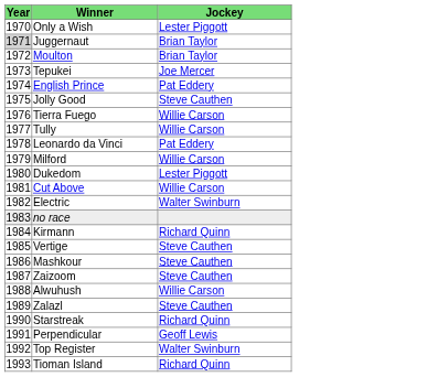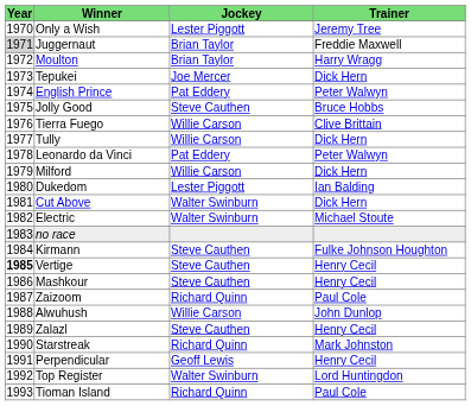 <table class = "sortable" | border="1" style="border-collapse: collapse; font-size:90%">
 <tr bgcolor="#77dd77" align="center">
 <th>Year</th>
 <th>Winner</th>
 <th>Jockey</th>
+<th>Trainer</th>
 </tr>
 <tr>
 <td>1970</td>
 <td width=160px>Only a Wish</td>
 <td width=170px><a href='#'>Lester Piggott</a></td>
+<td width=180px><a href='#'>Jeremy Tree</a></td>
 </tr>
 <tr>
 <td style="background: lightgrey;">1971</td>
 <td>Juggernaut</td>
 <td><a href='#'>Brian Taylor</a></td>
+<td>Freddie Maxwell</td>
 </tr>
 <tr>
 <td>1972</td>
 <td><a href='#'>Moulton</a></td>
 <td><a href='#'>Brian Taylor</a></td>
+<td><a href='#'>Harry Wragg</a></td>
 </tr>
 <tr>
 <td>1973</td>
 <td>Tepukei</td>
 <td><a href='#'>Joe Mercer</a></td>
+<td><a href='#'>Dick Hern</a></td>
 </tr>
 <tr>
 <td>1974</td>
 <td><a href='#'>English Prince</a></td>
 <td><a href='#'>Pat Eddery</a></td>
+<td><a href='#'>Peter Walwyn</a></td>
 </tr>
 <tr>
 <td>1975</td>
 <td>Jolly Good</td>
 <td><a href='#'>Steve Cauthen</a></td>
+<td><a href='#'>Bruce Hobbs</a></td>
 </tr>
 <tr>
 <td>1976</td>
 <td>Tierra Fuego</td>
 <td><a href='#'>Willie Carson</a></td>
+<td><a href='#'>Clive Brittain</a></td>
 </tr>
 <tr>
 <td>1977</td>
 <td>Tully </td>
 <td><a href='#'>Willie Carson</a></td>
+<td><a href='#'>Dick Hern</a></td>
 </tr>
 <tr>
 <td>1978</td>
 <td>Leonardo da Vinci</td>
 <td><a href='#'>Pat Eddery</a></td>
+<td><a href='#'>Peter Walwyn</a></td>
 </tr>
 <tr>
 <td>1979</td>
 <td>Milford</td>
 <td><a href='#'>Willie Carson</a></td>
+<td><a href='#'>Dick Hern</a></td>
 </tr>
 <tr>
 <td>1980</td>
 <td>Dukedom</td>
 <td><a href='#'>Lester Piggott</a></td>
+<td><a href='#'>Ian Balding</a></td>
 </tr>
 <tr>
 <td>1981</td>
 <td><a href='#'>Cut Above</a></td>
-<td><a href='#'>Willie Carson</a></td>
+<td><a href='#'>Walter Swinburn</a></td>
+<td><a href='#'>Dick Hern</a></td>
 </tr>
 <tr>
 <td>1982</td>
 <td>Electric</td>
 <td><a href='#'>Walter Swinburn</a></td>
+<td><a href='#'>Michael Stoute</a></td>
 </tr>
 <tr bgcolor="#eeeeee">
 <td>1983</td>
 <td><em>no race</em> </td>
 <td></td>
+<td></td>
 </tr>
 <tr>
 <td>1984</td>
 <td>Kirmann</td>
-<td><a href='#'>Richard Quinn</a></td>
+<td><a href='#'>Steve Cauthen</a></td>
+<td><a href='#'>Fulke Johnson Houghton</a></td>
 </tr>
 <tr>
-<td>1985</td>
+<td><strong>1985</strong></td>
 <td>Vertige</td>
 <td><a href='#'>Steve Cauthen</a></td>
+<td><a href='#'>Henry Cecil</a></td>
 </tr>
 <tr>
 <td>1986</td>
 <td>Mashkour</td>
 <td><a href='#'>Steve Cauthen</a></td>
+<td><a href='#'>Henry Cecil</a></td>
 </tr>
 <tr>
 <td>1987</td>
 <td>Zaizoom</td>
-<td><a href='#'>Steve Cauthen</a></td>
+<td><a href='#'>Richard Quinn</a></td>
+<td><a href='#'>Paul Cole</a></td>
 </tr>
 <tr>
 <td>1988</td>
 <td>Alwuhush</td>
 <td><a href='#'>Willie Carson</a></td>
+<td><a href='#'>John Dunlop</a></td>
 </tr>
 <tr>
 <td>1989</td>
 <td>Zalazl</td>
 <td><a href='#'>Steve Cauthen</a></td>
+<td><a href='#'>Henry Cecil</a></td>
 </tr>
 <tr>
 <td>1990</td>
 <td>Starstreak</td>
 <td><a href='#'>Richard Quinn</a></td>
+<td><a href='#'>Mark Johnston</a></td>
 </tr>
 <tr>
 <td>1991</td>
 <td>Perpendicular</td>
 <td><a href='#'>Geoff Lewis</a></td>
+<td><a href='#'>Henry Cecil</a></td>
 </tr>
 <tr>
 <td>1992</td>
 <td>Top Register</td>
 <td><a href='#'>Walter Swinburn</a></td>
+<td><a href='#'>Lord Huntingdon</a></td>
 </tr>
 <tr>
 <td>1993</td>
 <td>Tioman Island</td>
 <td><a href='#'>Richard Quinn</a></td>
+<td><a href='#'>Paul Cole</a></td>
 </tr>
 </table>
